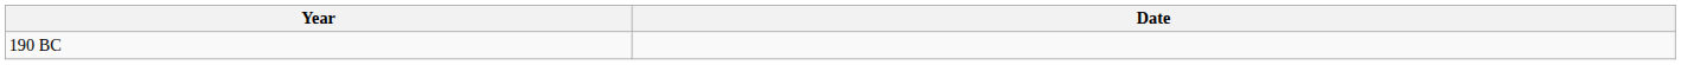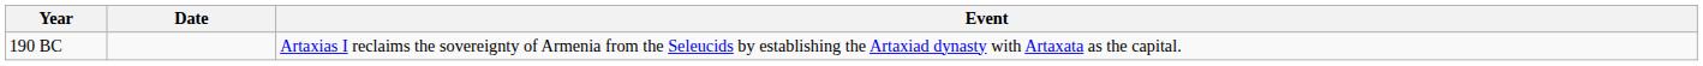 <table class="wikitable" width="100%">
 <tr>
 <th style="width:6%">Year</th>
 <th style="width:10%">Date</th>
+<th>Event</th>
 </tr>
 <tr>
 <td>190 BC</td>
 <td></td>
+<td><a href='#'>Artaxias I</a> reclaims the sovereignty of Armenia from the <a href='#'>Seleucids</a> by establishing the <a href='#'>Artaxiad dynasty</a> with <a href='#'>Artaxata</a> as the capital.</td>
 </tr>
 </table>
